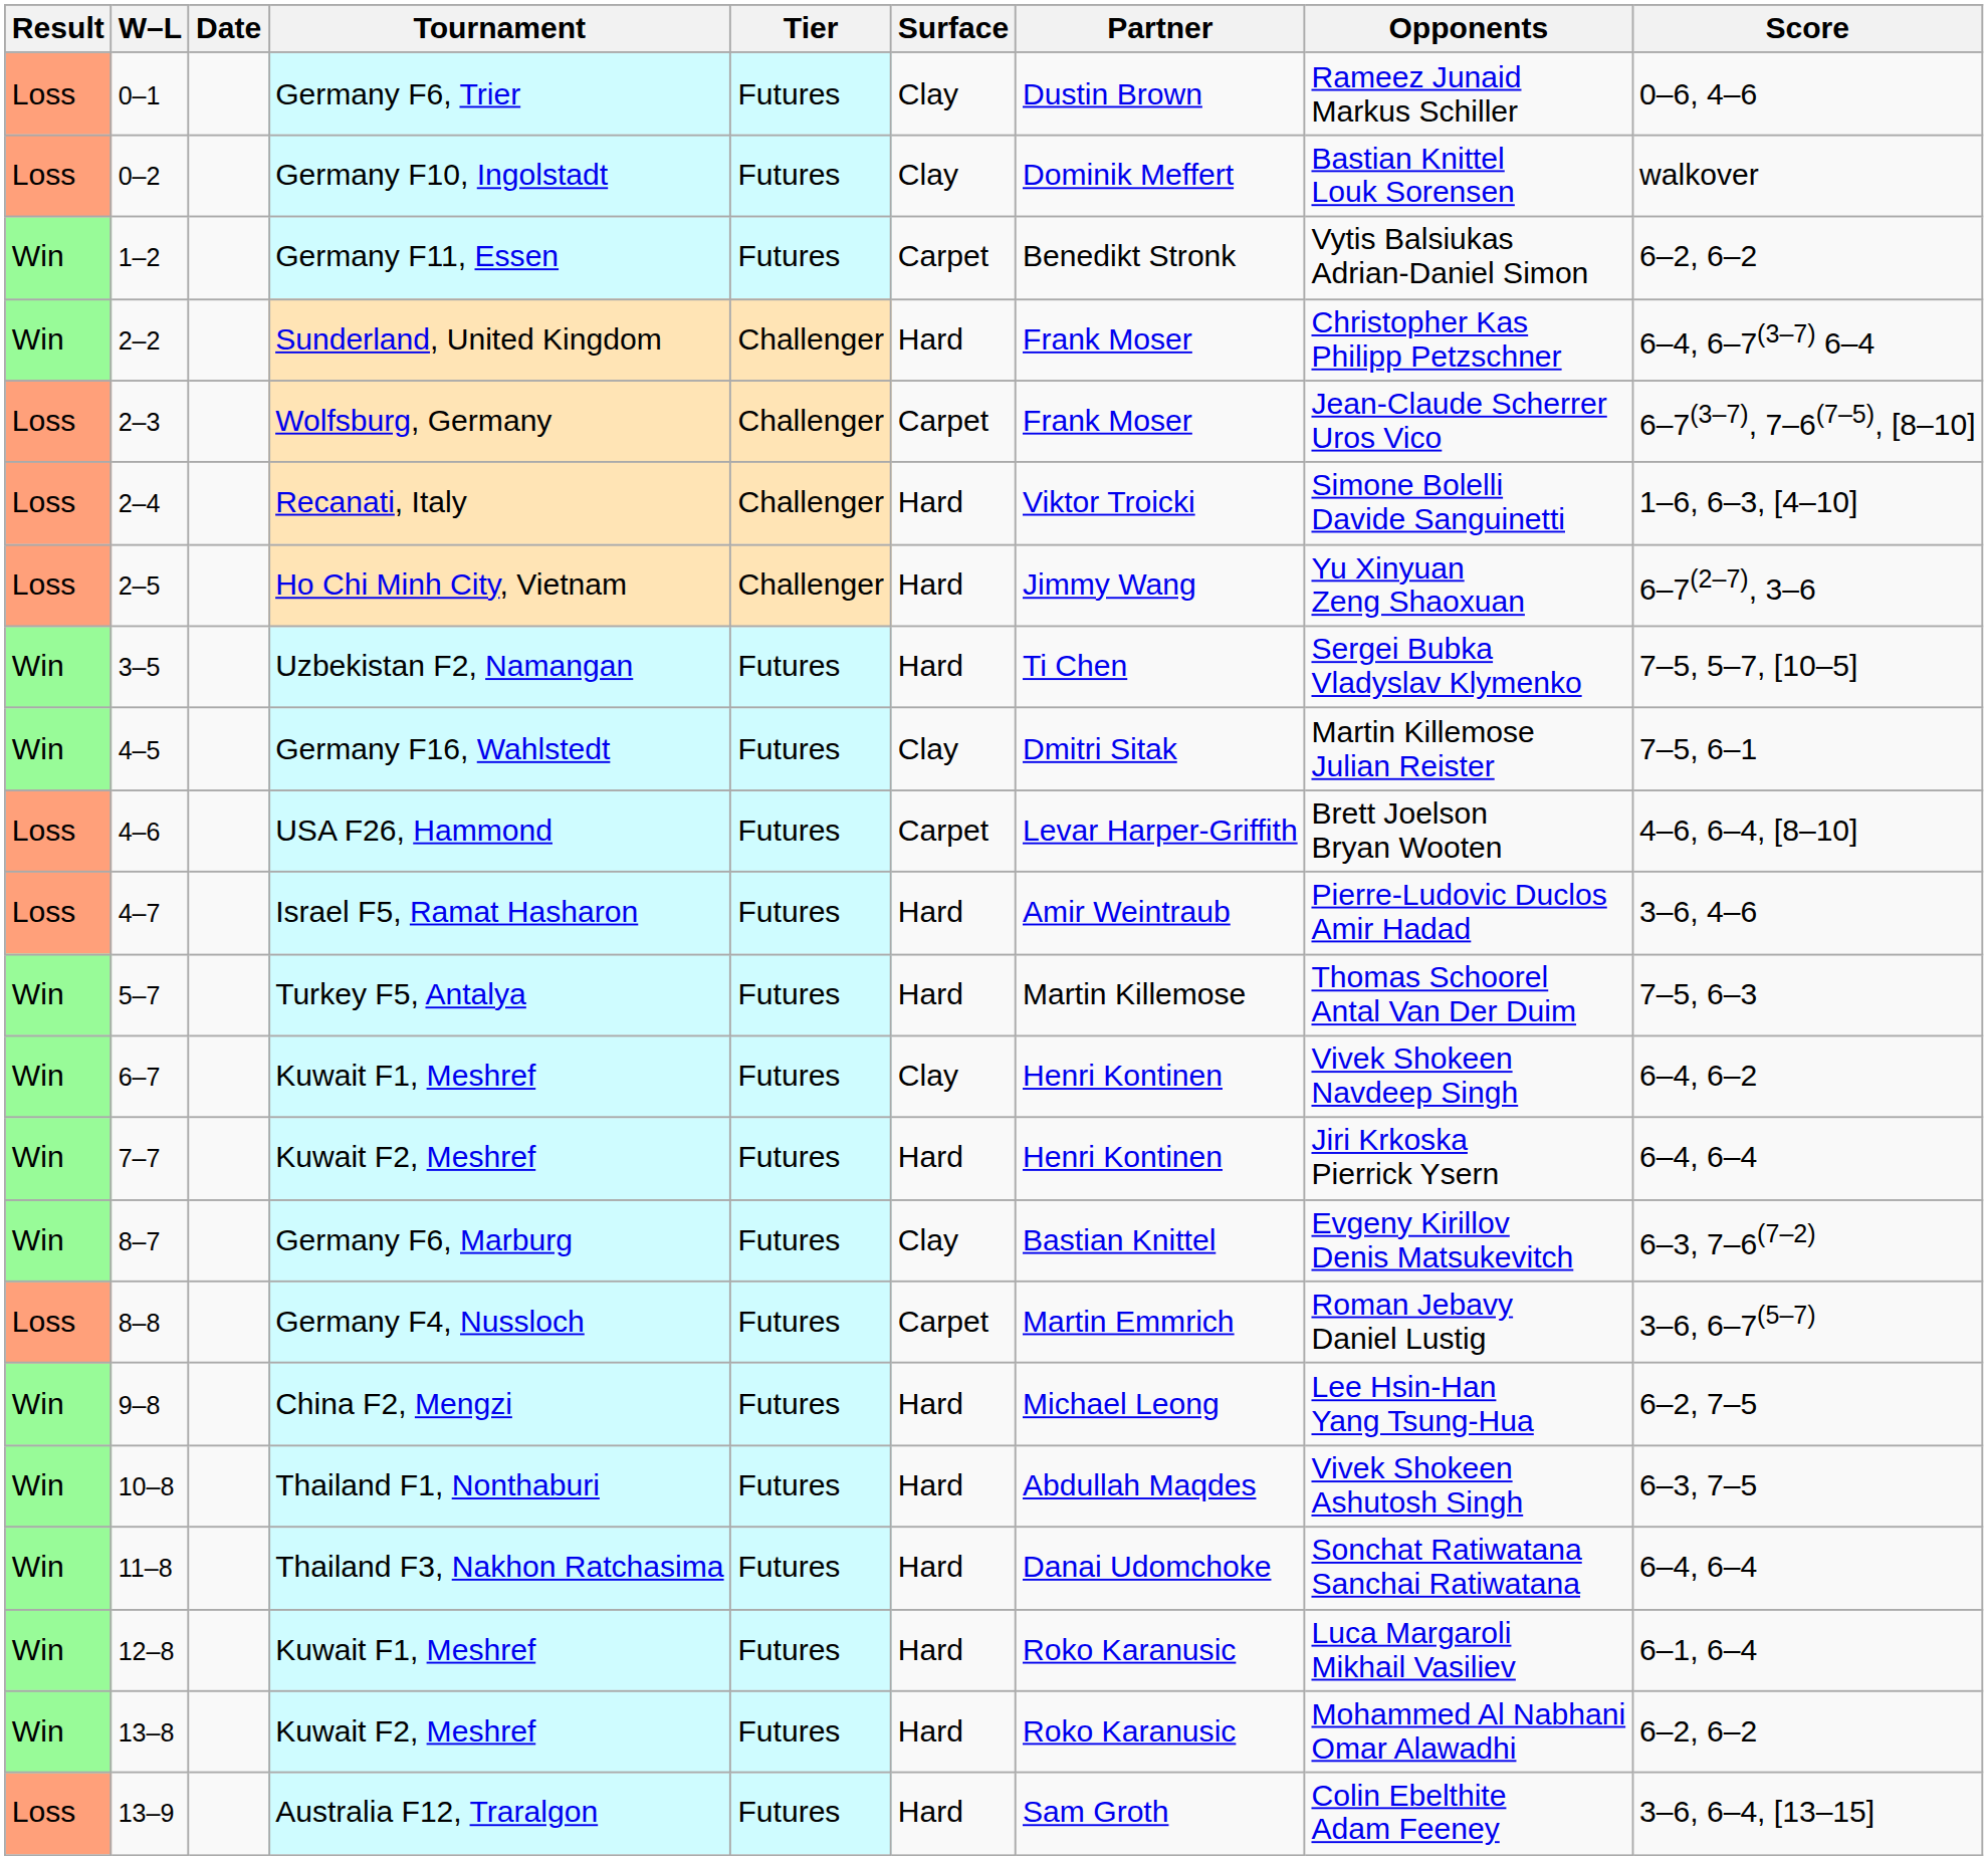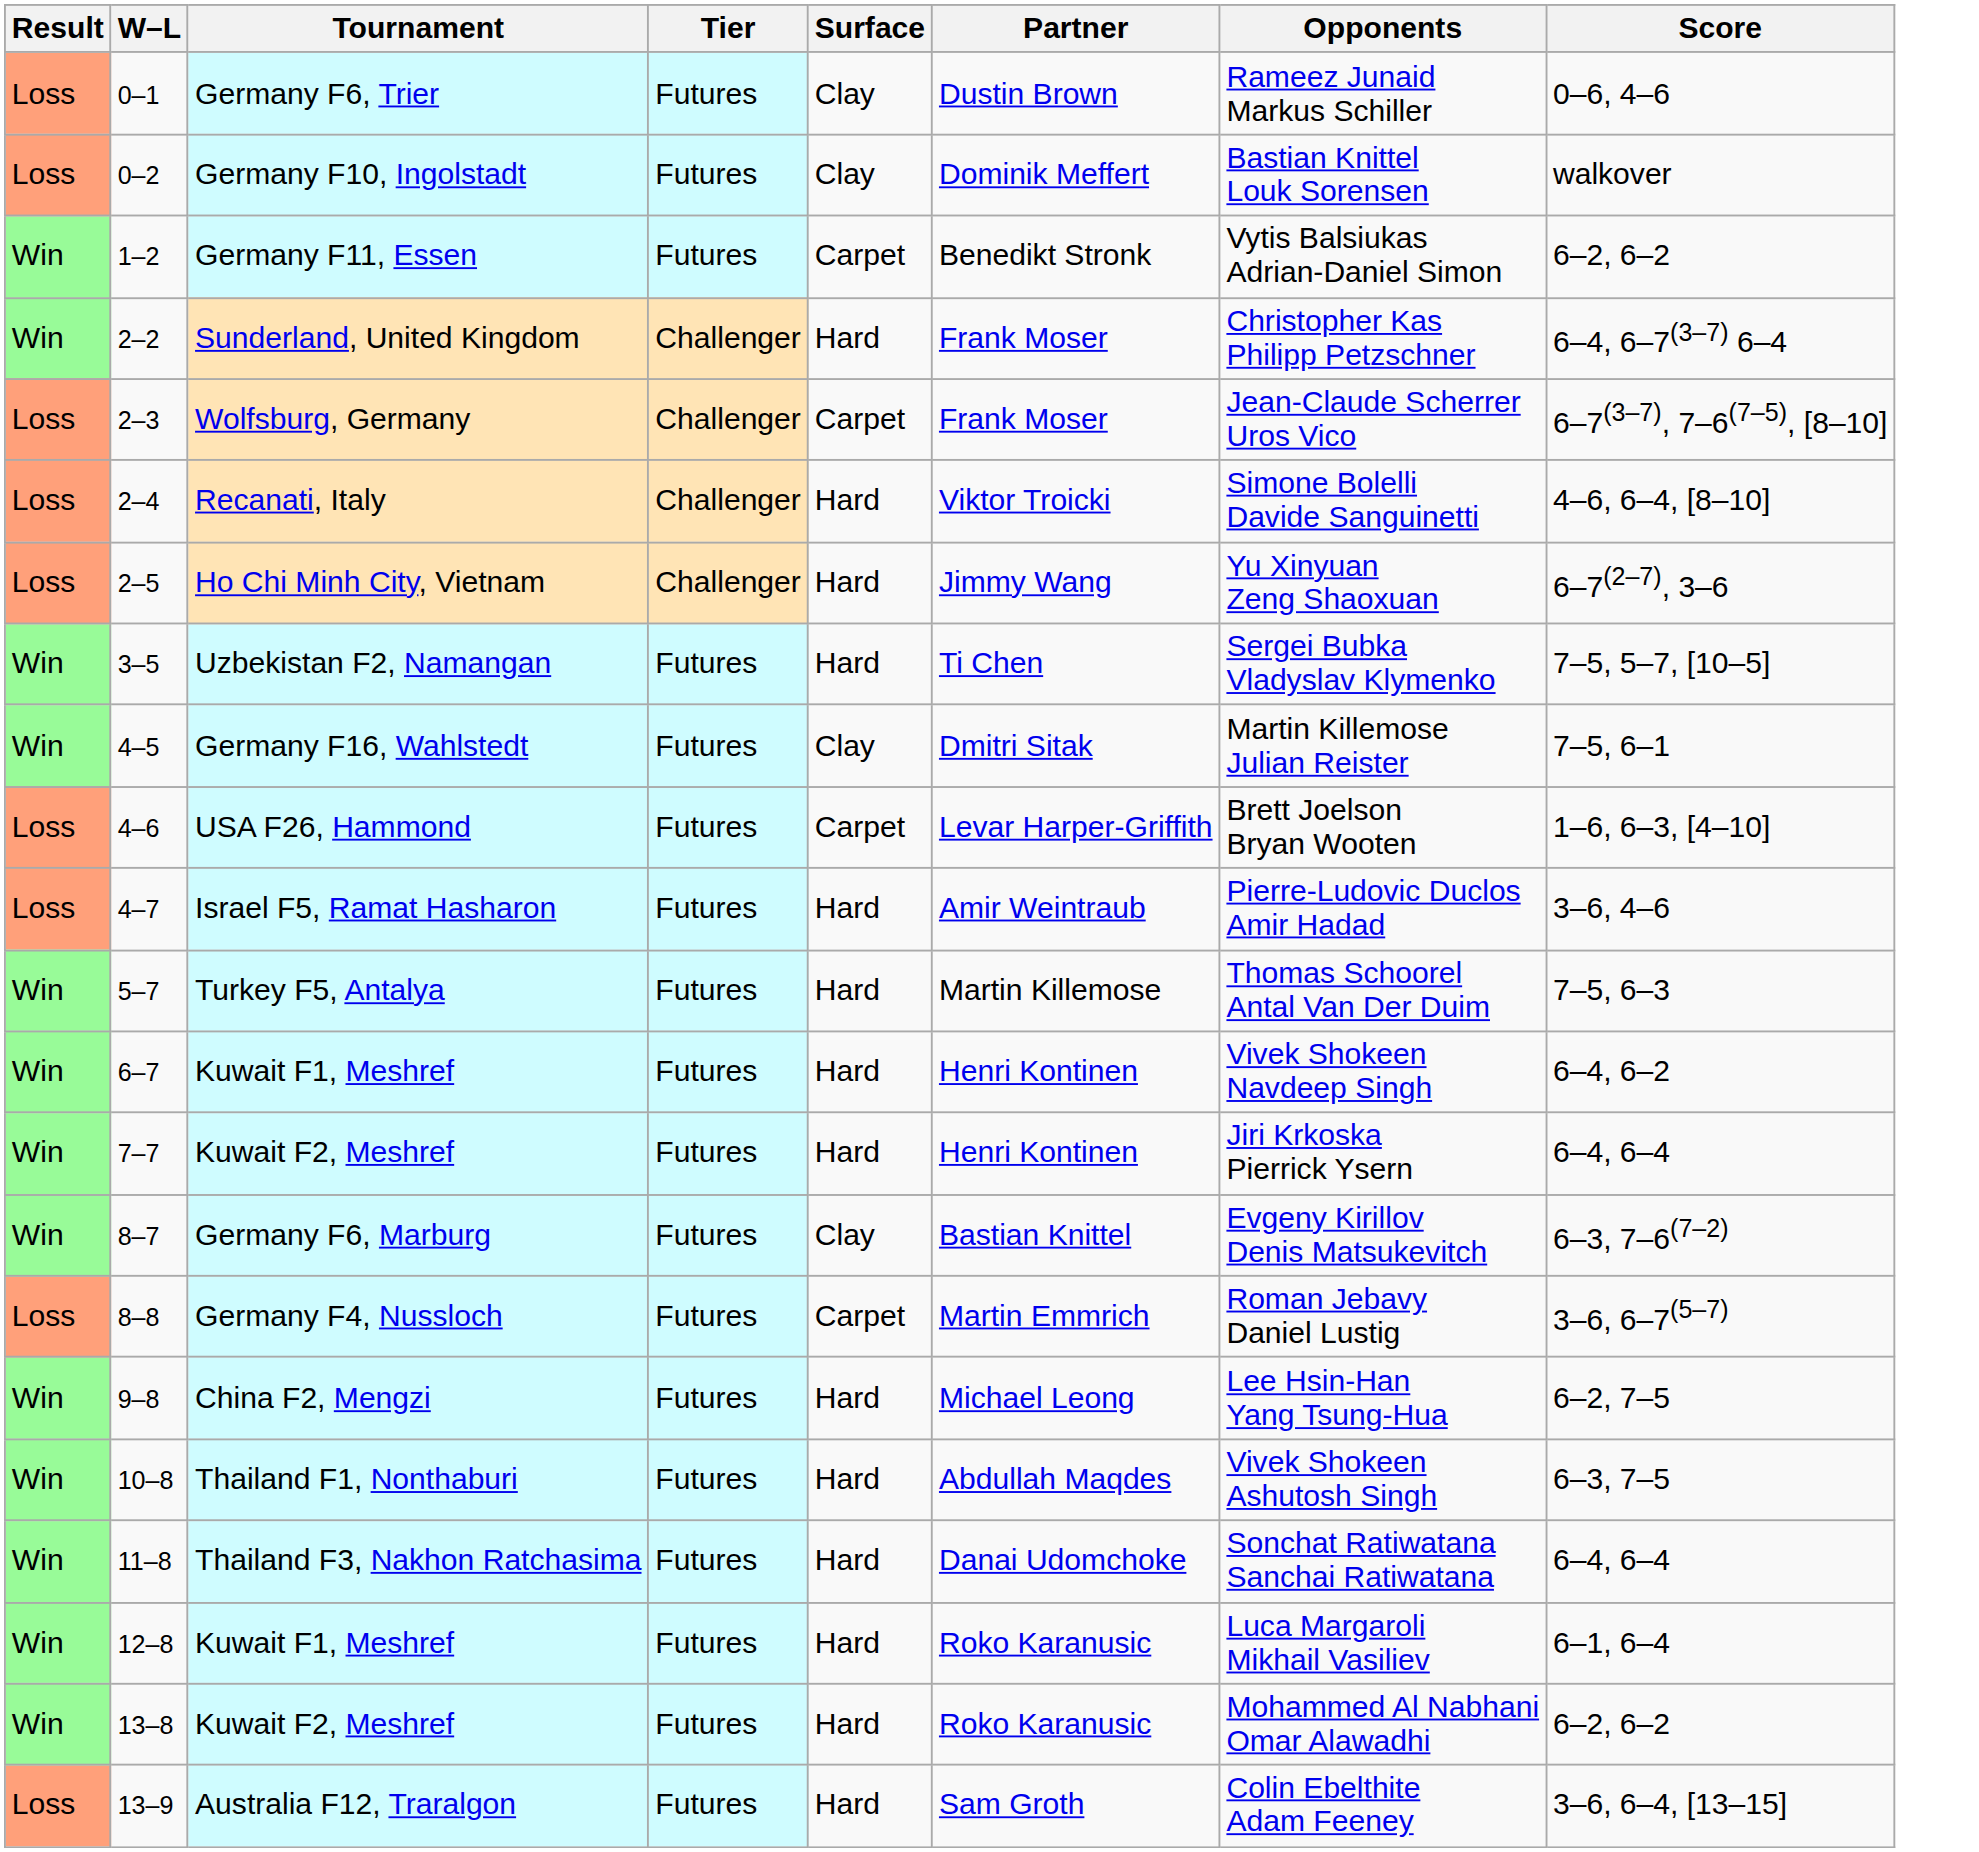 <table class="sortable wikitable">
 <tr>
 <th>Result</th>
 <th class="unsortable">W–L</th>
-<th>Date</th>
 <th>Tournament</th>
 <th>Tier</th>
 <th>Surface</th>
 <th>Partner</th>
 <th>Opponents</th>
 <th class="unsortable">Score</th>
 </tr>
 <tr>
 <td style="background:#ffa07a;">Loss</td>
 <td><small>0–1</small></td>
-<td></td>
 <td style="background:#cffcff;">Germany F6, <a href='#'>Trier</a></td>
 <td style="background:#cffcff;">Futures</td>
 <td>Clay</td>
 <td> <a href='#'>Dustin Brown</a></td>
 <td> <a href='#'>Rameez Junaid</a> <br>  Markus Schiller</td>
 <td>0–6, 4–6</td>
 </tr>
 <tr>
 <td style="background:#ffa07a;">Loss</td>
 <td><small>0–2</small></td>
-<td></td>
 <td style="background:#cffcff;">Germany F10, <a href='#'>Ingolstadt</a></td>
 <td style="background:#cffcff;">Futures</td>
 <td>Clay</td>
 <td> <a href='#'>Dominik Meffert</a></td>
 <td> <a href='#'>Bastian Knittel</a> <br>  <a href='#'>Louk Sorensen</a></td>
 <td>walkover</td>
 </tr>
 <tr>
 <td style="background:#98fb98;">Win</td>
 <td><small>1–2</small></td>
-<td></td>
 <td style="background:#cffcff;">Germany F11, <a href='#'>Essen</a></td>
 <td style="background:#cffcff;">Futures</td>
 <td>Carpet</td>
 <td> Benedikt Stronk</td>
 <td> Vytis Balsiukas <br>  Adrian-Daniel Simon</td>
 <td>6–2, 6–2</td>
 </tr>
 <tr>
 <td style="background:#98fb98;">Win</td>
 <td><small>2–2</small></td>
-<td></td>
 <td style="background:moccasin;"><a href='#'>Sunderland</a>, United Kingdom</td>
 <td style="background:moccasin;">Challenger</td>
 <td>Hard</td>
 <td> <a href='#'>Frank Moser</a></td>
 <td> <a href='#'>Christopher Kas</a> <br>  <a href='#'>Philipp Petzschner</a></td>
 <td>6–4, 6–7<sup>(3–7)</sup> 6–4</td>
 </tr>
 <tr>
 <td style="background:#ffa07a;">Loss</td>
 <td><small>2–3</small></td>
-<td></td>
 <td style="background:moccasin;"><a href='#'>Wolfsburg</a>, Germany</td>
 <td style="background:moccasin;">Challenger</td>
 <td>Carpet</td>
 <td> <a href='#'>Frank Moser</a></td>
 <td> <a href='#'>Jean-Claude Scherrer</a> <br>  <a href='#'>Uros Vico</a></td>
 <td>6–7<sup>(3–7)</sup>, 7–6<sup>(7–5)</sup>, [8–10]</td>
 </tr>
 <tr>
 <td style="background:#ffa07a;">Loss</td>
 <td><small>2–4</small></td>
-<td></td>
 <td style="background:moccasin;"><a href='#'>Recanati</a>, Italy</td>
 <td style="background:moccasin;">Challenger</td>
 <td>Hard</td>
 <td> <a href='#'>Viktor Troicki</a></td>
 <td> <a href='#'>Simone Bolelli</a> <br>  <a href='#'>Davide Sanguinetti</a></td>
-<td>1–6, 6–3, [4–10]</td>
+<td>4–6, 6–4, [8–10]</td>
 </tr>
 <tr>
 <td style="background:#ffa07a;">Loss</td>
 <td><small>2–5</small></td>
-<td></td>
 <td style="background:moccasin;"><a href='#'>Ho Chi Minh City</a>, Vietnam</td>
 <td style="background:moccasin;">Challenger</td>
 <td>Hard</td>
 <td> <a href='#'>Jimmy Wang</a></td>
 <td> <a href='#'>Yu Xinyuan</a> <br>  <a href='#'>Zeng Shaoxuan</a></td>
 <td>6–7<sup>(2–7)</sup>, 3–6</td>
 </tr>
 <tr>
 <td style="background:#98fb98;">Win</td>
 <td><small>3–5</small></td>
-<td></td>
 <td style="background:#cffcff;">Uzbekistan F2, <a href='#'>Namangan</a></td>
 <td style="background:#cffcff;">Futures</td>
 <td>Hard</td>
 <td> <a href='#'>Ti Chen</a></td>
 <td> <a href='#'>Sergei Bubka</a> <br>  <a href='#'>Vladyslav Klymenko</a></td>
 <td>7–5, 5–7, [10–5]</td>
 </tr>
 <tr>
 <td style="background:#98fb98;">Win</td>
 <td><small>4–5</small></td>
-<td></td>
 <td style="background:#cffcff;">Germany F16, <a href='#'>Wahlstedt</a></td>
 <td style="background:#cffcff;">Futures</td>
 <td>Clay</td>
 <td> <a href='#'>Dmitri Sitak</a></td>
 <td> Martin Killemose <br>  <a href='#'>Julian Reister</a></td>
 <td>7–5, 6–1</td>
 </tr>
 <tr>
 <td style="background:#ffa07a;">Loss</td>
 <td><small>4–6</small></td>
-<td></td>
 <td style="background:#cffcff;">USA F26, <a href='#'>Hammond</a></td>
 <td style="background:#cffcff;">Futures</td>
 <td>Carpet</td>
 <td> <a href='#'>Levar Harper-Griffith</a></td>
 <td> Brett Joelson <br>  Bryan Wooten</td>
-<td>4–6, 6–4, [8–10]</td>
+<td>1–6, 6–3, [4–10]</td>
 </tr>
 <tr>
 <td style="background:#ffa07a;">Loss</td>
 <td><small>4–7</small></td>
-<td></td>
 <td style="background:#cffcff;">Israel F5, <a href='#'>Ramat Hasharon</a></td>
 <td style="background:#cffcff;">Futures</td>
 <td>Hard</td>
 <td> <a href='#'>Amir Weintraub</a></td>
 <td> <a href='#'>Pierre-Ludovic Duclos</a> <br>  <a href='#'>Amir Hadad</a></td>
 <td>3–6, 4–6</td>
 </tr>
 <tr>
 <td style="background:#98fb98;">Win</td>
 <td><small>5–7</small></td>
-<td></td>
 <td style="background:#cffcff;">Turkey F5, <a href='#'>Antalya</a></td>
 <td style="background:#cffcff;">Futures</td>
 <td>Hard</td>
 <td> Martin Killemose</td>
 <td> <a href='#'>Thomas Schoorel</a> <br>  <a href='#'>Antal Van Der Duim</a></td>
 <td>7–5, 6–3</td>
 </tr>
 <tr>
 <td style="background:#98fb98;">Win</td>
 <td><small>6–7</small></td>
-<td></td>
 <td style="background:#cffcff;">Kuwait F1, <a href='#'>Meshref</a></td>
 <td style="background:#cffcff;">Futures</td>
-<td>Clay</td>
+<td>Hard</td>
 <td> <a href='#'>Henri Kontinen</a></td>
 <td> <a href='#'>Vivek Shokeen</a> <br>  <a href='#'>Navdeep Singh</a></td>
 <td>6–4, 6–2</td>
 </tr>
 <tr>
 <td style="background:#98fb98;">Win</td>
 <td><small>7–7</small></td>
-<td></td>
 <td style="background:#cffcff;">Kuwait F2, <a href='#'>Meshref</a></td>
 <td style="background:#cffcff;">Futures</td>
 <td>Hard</td>
 <td> <a href='#'>Henri Kontinen</a></td>
 <td> <a href='#'>Jiri Krkoska</a> <br>  Pierrick Ysern</td>
 <td>6–4, 6–4</td>
 </tr>
 <tr>
 <td style="background:#98fb98;">Win</td>
 <td><small>8–7</small></td>
-<td></td>
 <td style="background:#cffcff;">Germany F6, <a href='#'>Marburg</a></td>
 <td style="background:#cffcff;">Futures</td>
 <td>Clay</td>
 <td> <a href='#'>Bastian Knittel</a></td>
 <td> <a href='#'>Evgeny Kirillov</a> <br>  <a href='#'>Denis Matsukevitch</a></td>
 <td>6–3, 7–6<sup>(7–2)</sup></td>
 </tr>
 <tr>
 <td style="background:#ffa07a;">Loss</td>
 <td><small>8–8</small></td>
-<td></td>
 <td style="background:#cffcff;">Germany F4, <a href='#'>Nussloch</a></td>
 <td style="background:#cffcff;">Futures</td>
 <td>Carpet</td>
 <td> <a href='#'>Martin Emmrich</a></td>
 <td> <a href='#'>Roman Jebavy</a> <br>  Daniel Lustig</td>
 <td>3–6, 6–7<sup>(5–7)</sup></td>
 </tr>
 <tr>
 <td style="background:#98fb98;">Win</td>
 <td><small>9–8</small></td>
-<td></td>
 <td style="background:#cffcff;">China F2, <a href='#'>Mengzi</a></td>
 <td style="background:#cffcff;">Futures</td>
 <td>Hard</td>
 <td> <a href='#'>Michael Leong</a></td>
 <td> <a href='#'>Lee Hsin-Han</a> <br>  <a href='#'>Yang Tsung-Hua</a></td>
 <td>6–2, 7–5</td>
 </tr>
 <tr>
 <td style="background:#98fb98;">Win</td>
 <td><small>10–8</small></td>
-<td></td>
 <td style="background:#cffcff;">Thailand F1, <a href='#'>Nonthaburi</a></td>
 <td style="background:#cffcff;">Futures</td>
 <td>Hard</td>
 <td> <a href='#'>Abdullah Maqdes</a></td>
 <td> <a href='#'>Vivek Shokeen</a> <br>  <a href='#'>Ashutosh Singh</a></td>
 <td>6–3, 7–5</td>
 </tr>
 <tr>
 <td style="background:#98fb98;">Win</td>
 <td><small>11–8</small></td>
-<td></td>
 <td style="background:#cffcff;">Thailand F3, <a href='#'>Nakhon Ratchasima</a></td>
 <td style="background:#cffcff;">Futures</td>
 <td>Hard</td>
 <td> <a href='#'>Danai Udomchoke</a></td>
 <td> <a href='#'>Sonchat Ratiwatana</a> <br>  <a href='#'>Sanchai Ratiwatana</a></td>
 <td>6–4, 6–4</td>
 </tr>
 <tr>
 <td style="background:#98fb98;">Win</td>
 <td><small>12–8</small></td>
-<td></td>
 <td style="background:#cffcff;">Kuwait F1, <a href='#'>Meshref</a></td>
 <td style="background:#cffcff;">Futures</td>
 <td>Hard</td>
 <td> <a href='#'>Roko Karanusic</a></td>
 <td> <a href='#'>Luca Margaroli</a> <br>  <a href='#'>Mikhail Vasiliev</a></td>
 <td>6–1, 6–4</td>
 </tr>
 <tr>
 <td style="background:#98fb98;">Win</td>
 <td><small>13–8</small></td>
-<td></td>
 <td style="background:#cffcff;">Kuwait F2, <a href='#'>Meshref</a></td>
 <td style="background:#cffcff;">Futures</td>
 <td>Hard</td>
 <td> <a href='#'>Roko Karanusic</a></td>
 <td> <a href='#'>Mohammed Al Nabhani</a> <br>  <a href='#'>Omar Alawadhi</a></td>
 <td>6–2, 6–2</td>
 </tr>
 <tr>
 <td style="background:#ffa07a;">Loss</td>
 <td><small>13–9</small></td>
-<td></td>
 <td style="background:#cffcff;">Australia F12, <a href='#'>Traralgon</a></td>
 <td style="background:#cffcff;">Futures</td>
 <td>Hard</td>
 <td> <a href='#'>Sam Groth</a></td>
 <td> <a href='#'>Colin Ebelthite</a> <br>  <a href='#'>Adam Feeney</a></td>
 <td>3–6, 6–4, [13–15]</td>
 </tr>
 </table>
